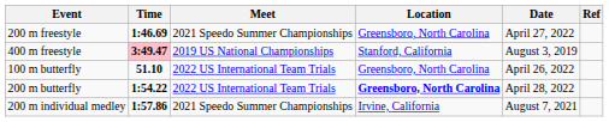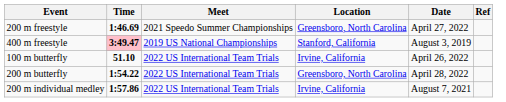 <table class="wikitable">
 <tr>
 <th>Event</th>
 <th>Time</th>
 <th>Meet</th>
 <th>Location</th>
 <th>Date</th>
 <th>Ref</th>
 </tr>
 <tr>
 <td>200 m freestyle</td>
 <td align="center"><strong>1:46.69</strong></td>
 <td>2021 Speedo Summer Championships</td>
 <td><a href='#'>Greensboro, North Carolina</a></td>
 <td>April 27, 2022</td>
 <td align="center"></td>
 </tr>
 <tr>
 <td>400 m freestyle</td>
 <td align="center" style="background: pink;"><strong>3:49.47</strong></td>
 <td><a href='#'>2019 US National Championships</a></td>
 <td><a href='#'>Stanford, California</a></td>
 <td>August 3, 2019</td>
 <td align="center"></td>
 </tr>
 <tr>
 <td>100 m butterfly</td>
 <td align="center"><strong>51.10</strong></td>
 <td><a href='#'>2022 US International Team Trials</a></td>
-<td><a href='#'>Greensboro, North Carolina</a></td>
+<td><a href='#'>Irvine, California</a></td>
 <td>April 26, 2022</td>
 <td align="center"></td>
 </tr>
 <tr>
 <td>200 m butterfly</td>
 <td align="center"><strong>1:54.22</strong></td>
 <td><a href='#'>2022 US International Team Trials</a></td>
-<td><strong><a href='#'>Greensboro, North Carolina</a></strong></td>
+<td><a href='#'>Greensboro, North Carolina</a></td>
 <td>April 28, 2022</td>
 <td align="center"></td>
 </tr>
 <tr>
 <td>200 m individual medley</td>
 <td align="center"><strong>1:57.86</strong></td>
-<td>2021 Speedo Summer Championships</td>
+<td><a href='#'>2022 US International Team Trials</a></td>
 <td><a href='#'>Irvine, California</a></td>
 <td>August 7, 2021</td>
 <td align="center"></td>
 </tr>
 </table>
